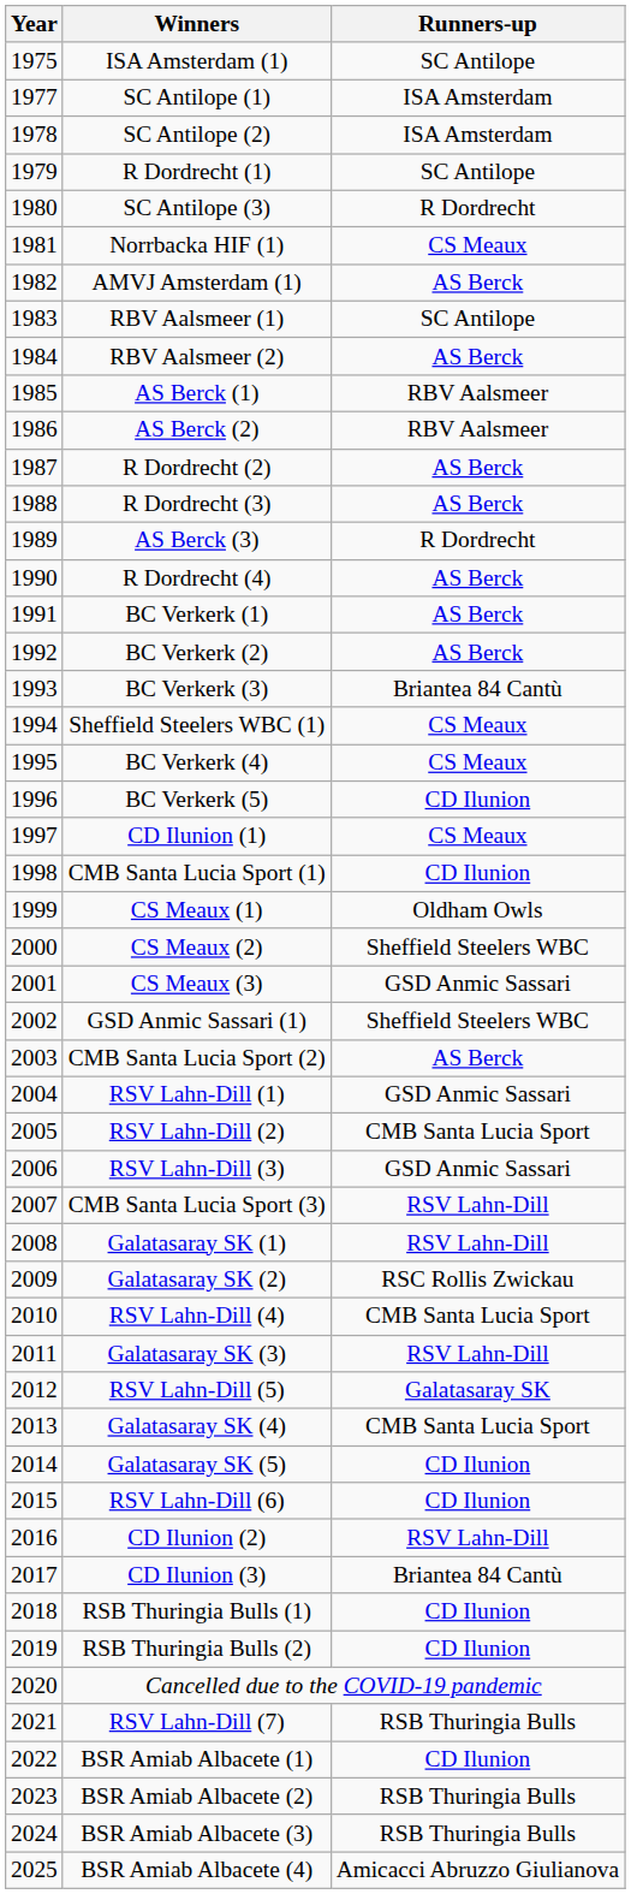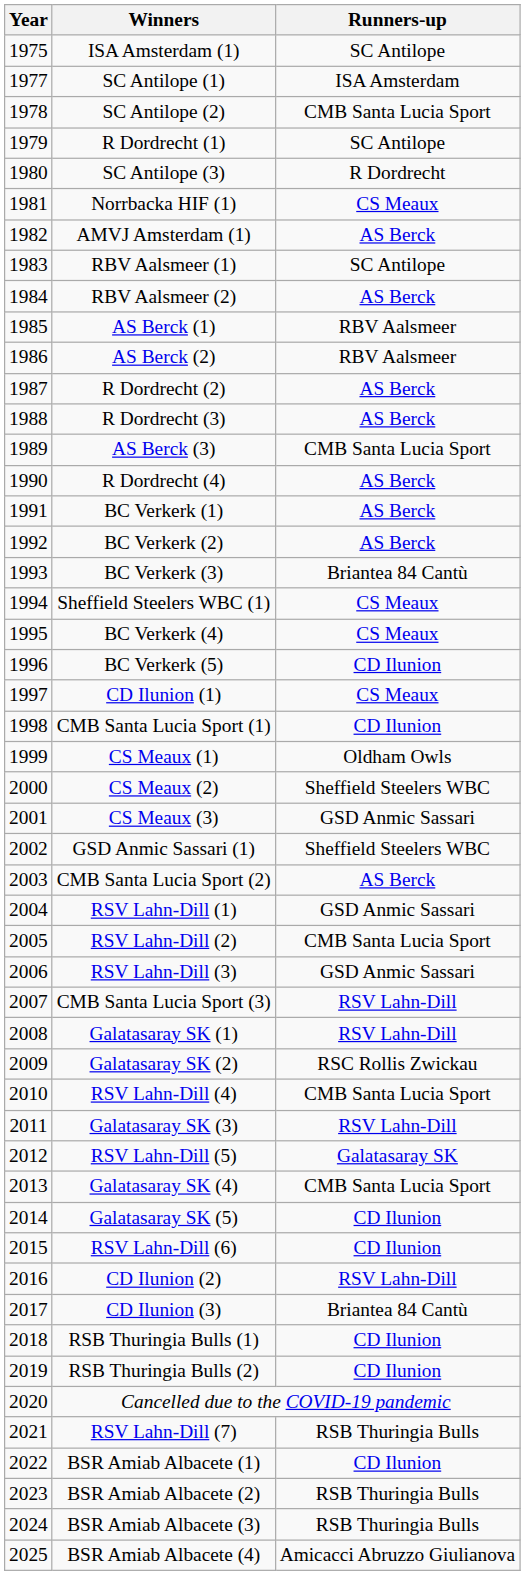 <table class="wikitable" style="text-align: center">
 <tr>
 <th scope="col">Year</th>
 <th scope="col">Winners</th>
 <th scope="col">Runners-up</th>
 </tr>
 <tr>
 <td>1975</td>
 <td> ISA Amsterdam (1)</td>
 <td> SC Antilope</td>
 </tr>
 <tr>
 <td>1977</td>
 <td> SC Antilope (1)</td>
 <td> ISA Amsterdam</td>
 </tr>
 <tr>
 <td>1978</td>
 <td> SC Antilope (2)</td>
-<td> ISA Amsterdam</td>
+<td> CMB Santa Lucia Sport</td>
 </tr>
 <tr>
 <td>1979</td>
 <td> R Dordrecht (1)</td>
 <td> SC Antilope</td>
 </tr>
 <tr>
 <td>1980</td>
 <td> SC Antilope (3)</td>
 <td> R Dordrecht</td>
 </tr>
 <tr>
 <td>1981</td>
 <td> Norrbacka HIF (1)</td>
 <td> <a href='#'>CS Meaux</a></td>
 </tr>
 <tr>
 <td>1982</td>
 <td> AMVJ Amsterdam (1)</td>
 <td> <a href='#'>AS Berck</a></td>
 </tr>
 <tr>
 <td>1983</td>
 <td> RBV Aalsmeer (1)</td>
 <td> SC Antilope</td>
 </tr>
 <tr>
 <td>1984</td>
 <td> RBV Aalsmeer (2)</td>
 <td> <a href='#'>AS Berck</a></td>
 </tr>
 <tr>
 <td>1985</td>
 <td> <a href='#'>AS Berck</a> (1)</td>
 <td> RBV Aalsmeer</td>
 </tr>
 <tr>
 <td>1986</td>
 <td> <a href='#'>AS Berck</a> (2)</td>
 <td> RBV Aalsmeer</td>
 </tr>
 <tr>
 <td>1987</td>
 <td> R Dordrecht (2)</td>
 <td> <a href='#'>AS Berck</a></td>
 </tr>
 <tr>
 <td>1988</td>
 <td> R Dordrecht (3)</td>
 <td> <a href='#'>AS Berck</a></td>
 </tr>
 <tr>
 <td>1989</td>
 <td> <a href='#'>AS Berck</a> (3)</td>
-<td> R Dordrecht</td>
+<td> CMB Santa Lucia Sport</td>
 </tr>
 <tr>
 <td>1990</td>
 <td> R Dordrecht (4)</td>
 <td> <a href='#'>AS Berck</a></td>
 </tr>
 <tr>
 <td>1991</td>
 <td> BC Verkerk (1)</td>
 <td> <a href='#'>AS Berck</a></td>
 </tr>
 <tr>
 <td>1992</td>
 <td> BC Verkerk (2)</td>
 <td> <a href='#'>AS Berck</a></td>
 </tr>
 <tr>
 <td>1993</td>
 <td> BC Verkerk (3)</td>
 <td> Briantea 84 Cantù</td>
 </tr>
 <tr>
 <td>1994</td>
 <td> Sheffield Steelers WBC (1)</td>
 <td> <a href='#'>CS Meaux</a></td>
 </tr>
 <tr>
 <td>1995</td>
 <td> BC Verkerk (4)</td>
 <td> <a href='#'>CS Meaux</a></td>
 </tr>
 <tr>
 <td>1996</td>
 <td> BC Verkerk (5)</td>
 <td> <a href='#'>CD Ilunion</a></td>
 </tr>
 <tr>
 <td>1997</td>
 <td> <a href='#'>CD Ilunion</a> (1)</td>
 <td> <a href='#'>CS Meaux</a></td>
 </tr>
 <tr>
 <td>1998</td>
 <td> CMB Santa Lucia Sport (1)</td>
 <td> <a href='#'>CD Ilunion</a></td>
 </tr>
 <tr>
 <td>1999</td>
 <td> <a href='#'>CS Meaux</a> (1)</td>
 <td> Oldham Owls</td>
 </tr>
 <tr>
 <td>2000</td>
 <td> <a href='#'>CS Meaux</a> (2)</td>
 <td> Sheffield Steelers WBC</td>
 </tr>
 <tr>
 <td>2001</td>
 <td> <a href='#'>CS Meaux</a> (3)</td>
 <td> GSD Anmic Sassari</td>
 </tr>
 <tr>
 <td>2002</td>
 <td> GSD Anmic Sassari (1)</td>
 <td> Sheffield Steelers WBC</td>
 </tr>
 <tr>
 <td>2003</td>
 <td> CMB Santa Lucia Sport (2)</td>
 <td> <a href='#'>AS Berck</a></td>
 </tr>
 <tr>
 <td>2004</td>
 <td> <a href='#'>RSV Lahn-Dill</a> (1)</td>
 <td> GSD Anmic Sassari</td>
 </tr>
 <tr>
 <td>2005</td>
 <td> <a href='#'>RSV Lahn-Dill</a> (2)</td>
 <td> CMB Santa Lucia Sport</td>
 </tr>
 <tr>
 <td>2006</td>
 <td> <a href='#'>RSV Lahn-Dill</a> (3)</td>
 <td> GSD Anmic Sassari</td>
 </tr>
 <tr>
 <td>2007</td>
 <td> CMB Santa Lucia Sport (3)</td>
 <td> <a href='#'>RSV Lahn-Dill</a></td>
 </tr>
 <tr>
 <td>2008</td>
 <td> <a href='#'>Galatasaray SK</a> (1)</td>
 <td> <a href='#'>RSV Lahn-Dill</a></td>
 </tr>
 <tr>
 <td>2009</td>
 <td> <a href='#'>Galatasaray SK</a> (2)</td>
 <td> RSC Rollis Zwickau</td>
 </tr>
 <tr>
 <td>2010</td>
 <td> <a href='#'>RSV Lahn-Dill</a> (4)</td>
 <td> CMB Santa Lucia Sport</td>
 </tr>
 <tr>
 <td>2011</td>
 <td> <a href='#'>Galatasaray SK</a> (3)</td>
 <td> <a href='#'>RSV Lahn-Dill</a></td>
 </tr>
 <tr>
 <td>2012</td>
 <td> <a href='#'>RSV Lahn-Dill</a> (5)</td>
 <td> <a href='#'>Galatasaray SK</a></td>
 </tr>
 <tr>
 <td>2013</td>
 <td> <a href='#'>Galatasaray SK</a> (4)</td>
 <td> CMB Santa Lucia Sport</td>
 </tr>
 <tr>
 <td>2014</td>
 <td> <a href='#'>Galatasaray SK</a> (5)</td>
 <td> <a href='#'>CD Ilunion</a></td>
 </tr>
 <tr>
 <td>2015</td>
 <td> <a href='#'>RSV Lahn-Dill</a> (6)</td>
 <td> <a href='#'>CD Ilunion</a></td>
 </tr>
 <tr>
 <td>2016</td>
 <td> <a href='#'>CD Ilunion</a> (2)</td>
 <td> <a href='#'>RSV Lahn-Dill</a></td>
 </tr>
 <tr>
 <td>2017</td>
 <td> <a href='#'>CD Ilunion</a> (3)</td>
 <td> Briantea 84 Cantù</td>
 </tr>
 <tr>
 <td>2018</td>
 <td> RSB Thuringia Bulls (1)</td>
 <td> <a href='#'>CD Ilunion</a></td>
 </tr>
 <tr>
 <td>2019</td>
 <td> RSB Thuringia Bulls (2)</td>
 <td> <a href='#'>CD Ilunion</a></td>
 </tr>
 <tr>
 <td>2020</td>
 <td colspan=2><em>Cancelled due to the <a href='#'>COVID-19 pandemic</a></em></td>
 </tr>
 <tr>
 <td>2021</td>
 <td> <a href='#'>RSV Lahn-Dill</a> (7)</td>
 <td> RSB Thuringia Bulls</td>
 </tr>
 <tr>
 <td>2022</td>
 <td> BSR Amiab Albacete (1)</td>
 <td> <a href='#'>CD Ilunion</a></td>
 </tr>
 <tr>
 <td>2023</td>
 <td> BSR Amiab Albacete (2)</td>
 <td> RSB Thuringia Bulls</td>
 </tr>
 <tr>
 <td>2024</td>
 <td> BSR Amiab Albacete (3)</td>
 <td> RSB Thuringia Bulls</td>
 </tr>
 <tr>
 <td>2025</td>
 <td> BSR Amiab Albacete (4)</td>
 <td> Amicacci Abruzzo Giulianova</td>
 </tr>
 </table>
